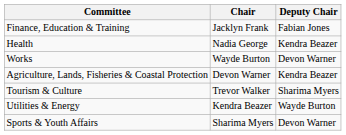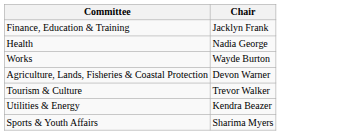 <table class="wikitable">
 <tr>
 <th>Committee</th>
 <th>Chair</th>
-<th>Deputy Chair</th>
 </tr>
 <tr>
 <td>Finance, Education & Training</td>
 <td>Jacklyn Frank</td>
-<td>Fabian Jones</td>
 </tr>
 <tr>
 <td>Health</td>
 <td>Nadia George</td>
-<td>Kendra Beazer</td>
 </tr>
 <tr>
 <td>Works</td>
 <td>Wayde Burton</td>
-<td>Devon Warner</td>
 </tr>
 <tr>
 <td>Agriculture, Lands, Fisheries & Coastal Protection</td>
 <td>Devon Warner</td>
-<td>Kendra Beazer</td>
 </tr>
 <tr>
 <td>Tourism & Culture</td>
 <td>Trevor Walker</td>
-<td>Sharima Myers</td>
 </tr>
 <tr>
 <td>Utilities & Energy</td>
 <td>Kendra Beazer</td>
-<td>Wayde Burton</td>
 </tr>
 <tr>
 <td>Sports & Youth Affairs</td>
 <td>Sharima Myers</td>
-<td>Devon Warner</td>
 </tr>
 </table>
